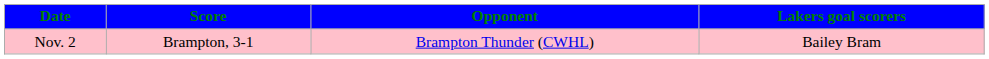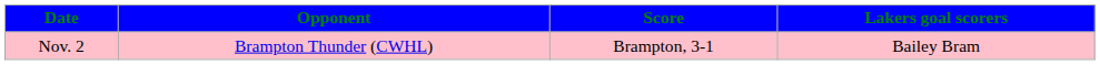 <table class="wikitable" width="80%">
 <tr style="text-align:center; background:blue; color:green;">
 <td><strong>Date</strong></td>
+<td><strong>Opponent</strong></td>
 <td><strong>Score</strong></td>
-<td><strong>Opponent</strong></td>
 <td><strong>Lakers goal scorers</strong></td>
 </tr>
 <tr align="center" bgcolor="pink">
 <td>Nov. 2</td>
+<td><a href='#'>Brampton Thunder</a> (<a href='#'>CWHL</a>)</td>
 <td>Brampton, 3-1</td>
-<td><a href='#'>Brampton Thunder</a> (<a href='#'>CWHL</a>)</td>
 <td>Bailey Bram</td>
 </tr>
 </table>
